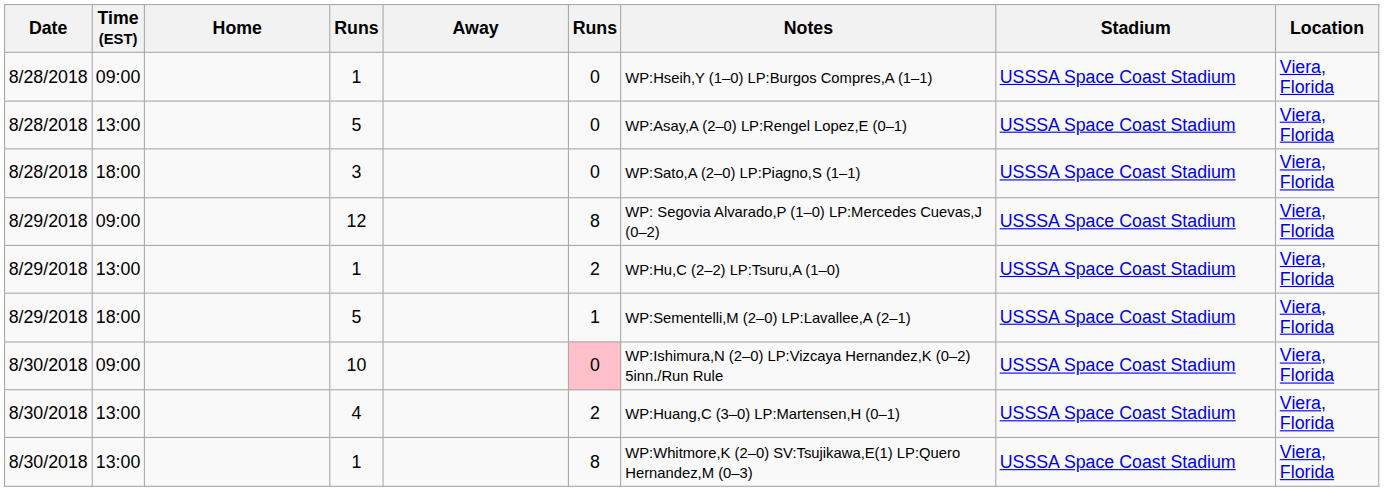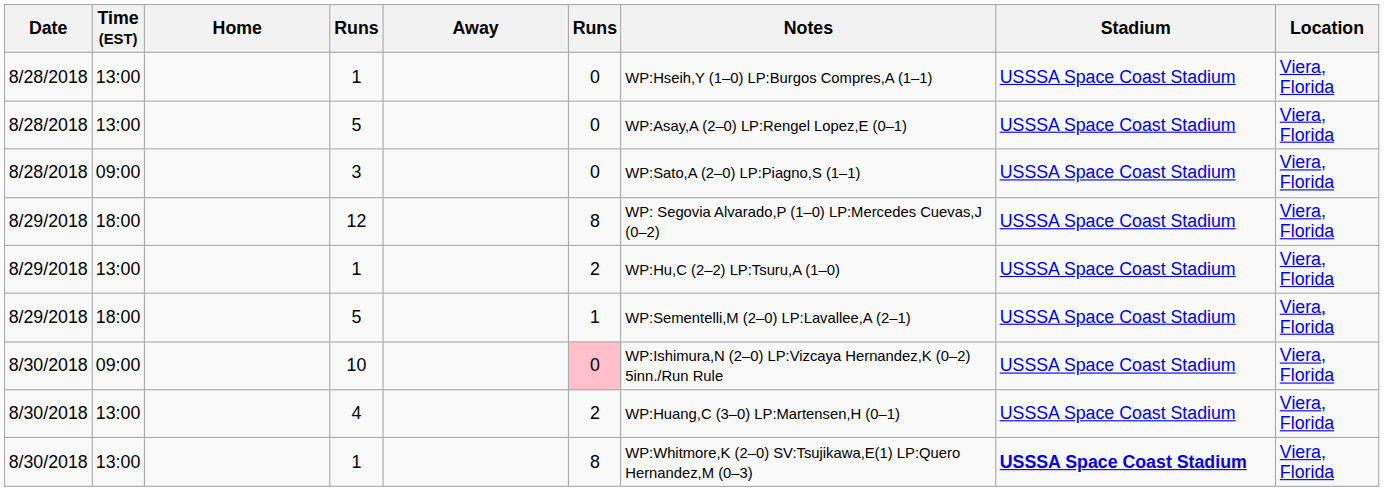 <table class="wikitable" style="text-align:center;">
 <tr>
 <th width=25px>Date</th>
 <th width=25px>Time <small>(EST)</small></th>
 <th width=160px>Home</th>
 <th width=10px>Runs</th>
 <th width=160px>Away</th>
 <th width=10px>Runs</th>
 <th width=330px>Notes</th>
 <th width=245px>Stadium</th>
 <th width=85px>Location</th>
 </tr>
 <tr>
 <td align=left>8/28/2018</td>
-<td>09:00</td>
+<td>13:00</td>
 <td align=left></td>
 <td>1</td>
 <td align=left></td>
 <td>0</td>
 <td align=left><small>WP:Hseih,Y (1–0) LP:Burgos Compres,A (1–1)</small></td>
 <td align=left><a href='#'>USSSA Space Coast Stadium</a></td>
 <td align="left"><a href='#'>Viera, Florida</a></td>
 </tr>
 <tr>
 <td align=left>8/28/2018</td>
 <td>13:00</td>
 <td align=left></td>
 <td>5</td>
 <td align=left></td>
 <td>0</td>
 <td align=left><small>WP:Asay,A (2–0) LP:Rengel Lopez,E (0–1)</small></td>
 <td align=left><a href='#'>USSSA Space Coast Stadium</a></td>
 <td align="left"><a href='#'>Viera, Florida</a></td>
 </tr>
 <tr>
 <td align=left>8/28/2018</td>
-<td>18:00</td>
+<td>09:00</td>
 <td align=left></td>
 <td>3</td>
 <td align=left></td>
 <td>0</td>
 <td align=left><small>WP:Sato,A (2–0) LP:Piagno,S (1–1)</small></td>
 <td align=left><a href='#'>USSSA Space Coast Stadium</a></td>
 <td align="left"><a href='#'>Viera, Florida</a></td>
 </tr>
 <tr>
 <td align=left>8/29/2018</td>
-<td>09:00</td>
+<td>18:00</td>
 <td align=left></td>
 <td>12</td>
 <td align="left"></td>
 <td>8</td>
 <td align="left"><small>WP: Segovia Alvarado,P (1–0) LP:Mercedes Cuevas,J (0–2)</small></td>
 <td align="left"><a href='#'>USSSA Space Coast Stadium</a></td>
 <td align="left"><a href='#'>Viera, Florida</a></td>
 </tr>
 <tr>
 <td align=left>8/29/2018</td>
 <td>13:00</td>
 <td align=left></td>
 <td>1</td>
 <td align="left"></td>
 <td>2</td>
 <td align="left"><small>WP:Hu,C (2–2) LP:Tsuru,A (1–0)</small></td>
 <td align=left><a href='#'>USSSA Space Coast Stadium</a></td>
 <td align="left"><a href='#'>Viera, Florida</a></td>
 </tr>
 <tr>
 <td align=left>8/29/2018</td>
 <td>18:00</td>
 <td align=left></td>
 <td>5</td>
 <td align="left"></td>
 <td>1</td>
 <td align="left"><small>WP:Sementelli,M (2–0) LP:Lavallee,A (2–1)</small></td>
 <td align=left><a href='#'>USSSA Space Coast Stadium</a></td>
 <td align="left"><a href='#'>Viera, Florida</a></td>
 </tr>
 <tr>
 <td align=left>8/30/2018</td>
 <td>09:00</td>
 <td align=left></td>
 <td>10</td>
 <td align=left></td>
 <td style="background: pink;">0</td>
 <td align=left><small>WP:Ishimura,N (2–0) LP:Vizcaya Hernandez,K (0–2) 5inn./Run Rule</small></td>
 <td align=left><a href='#'>USSSA Space Coast Stadium</a></td>
 <td align="left"><a href='#'>Viera, Florida</a></td>
 </tr>
 <tr>
 <td align=left>8/30/2018</td>
 <td>13:00</td>
 <td align=left></td>
 <td>4</td>
 <td align=left></td>
 <td>2</td>
 <td align=left><small>WP:Huang,C (3–0) LP:Martensen,H (0–1)</small></td>
 <td align=left><a href='#'>USSSA Space Coast Stadium</a></td>
 <td align="left"><a href='#'>Viera, Florida</a></td>
 </tr>
 <tr>
 <td align=left>8/30/2018</td>
 <td>13:00</td>
 <td align=left></td>
 <td>1</td>
 <td align=left></td>
 <td>8</td>
 <td align=left><small>WP:Whitmore,K (2–0) SV:Tsujikawa,E(1) LP:Quero Hernandez,M (0–3)</small></td>
-<td align=left><a href='#'>USSSA Space Coast Stadium</a></td>
+<td align=left><strong><a href='#'>USSSA Space Coast Stadium</a></strong></td>
 <td align="left"><a href='#'>Viera, Florida</a></td>
 </tr>
 </table>
